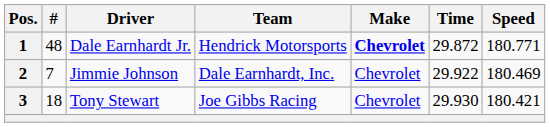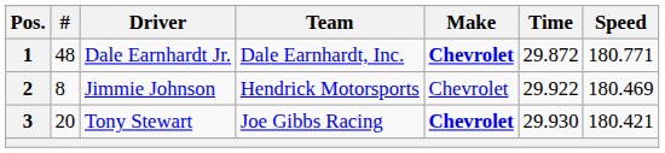 <table class="wikitable" style="font-size:95%">
 <tr>
 <th>Pos.</th>
 <th>#</th>
 <th>Driver</th>
 <th>Team</th>
 <th>Make</th>
 <th>Time</th>
 <th>Speed</th>
 </tr>
 <tr>
 <th>1</th>
 <td>48</td>
 <td><a href='#'>Dale Earnhardt Jr.</a></td>
-<td><a href='#'>Hendrick Motorsports</a></td>
+<td><a href='#'>Dale Earnhardt, Inc.</a></td>
 <td><strong><a href='#'>Chevrolet</a></strong></td>
 <td>29.872</td>
 <td>180.771</td>
 </tr>
 <tr>
 <th>2</th>
-<td>7</td>
+<td>8</td>
 <td><a href='#'>Jimmie Johnson</a></td>
-<td><a href='#'>Dale Earnhardt, Inc.</a></td>
+<td><a href='#'>Hendrick Motorsports</a></td>
 <td><a href='#'>Chevrolet</a></td>
 <td>29.922</td>
 <td>180.469</td>
 </tr>
 <tr>
 <th>3</th>
-<td>18</td>
+<td>20</td>
 <td><a href='#'>Tony Stewart</a></td>
 <td><a href='#'>Joe Gibbs Racing</a></td>
-<td><a href='#'>Chevrolet</a></td>
+<td><strong><a href='#'>Chevrolet</a></strong></td>
 <td>29.930</td>
 <td>180.421</td>
 </tr>
 <tr>
 <th colspan="7"></th>
 </tr>
 </table>
